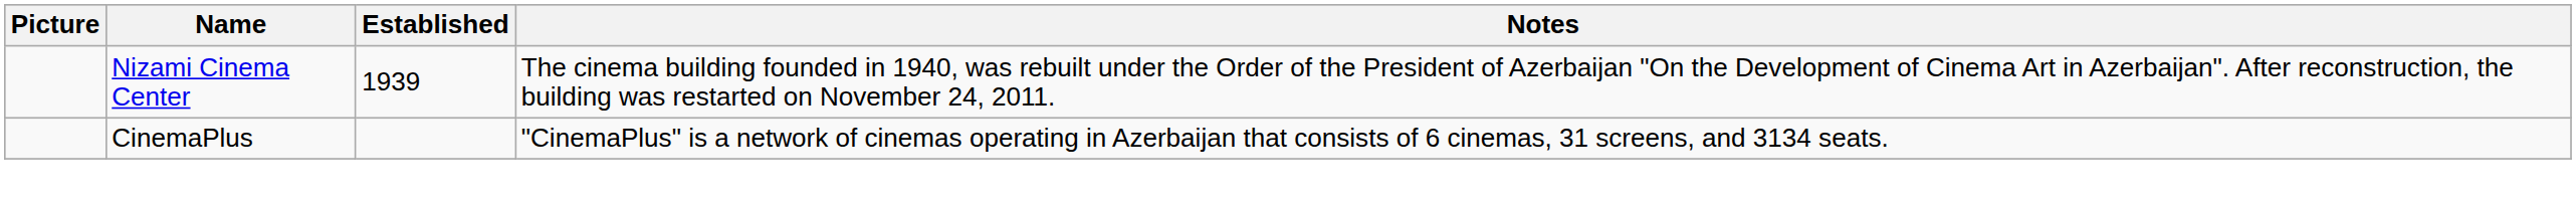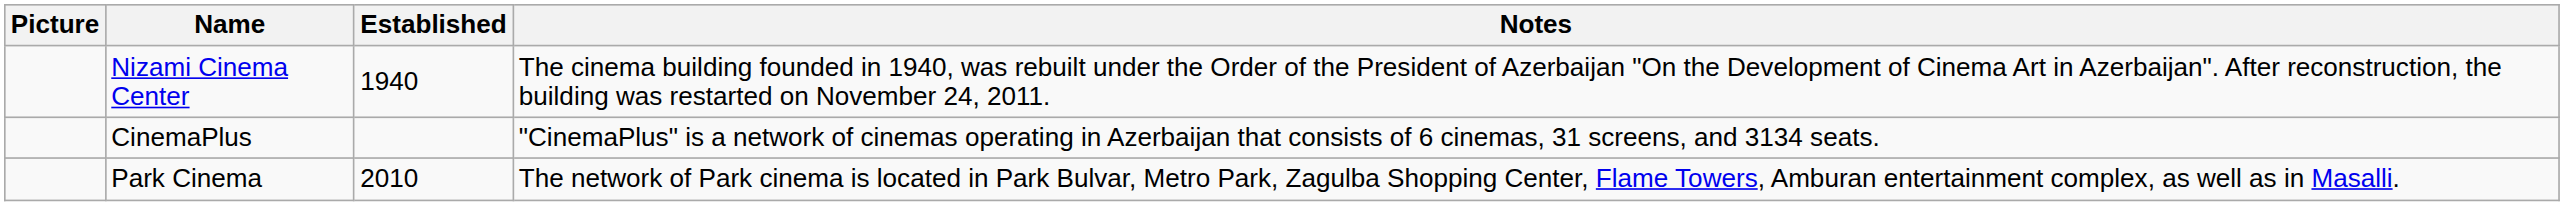 <table class="wikitable">
 <tr>
 <th>Picture</th>
 <th>Name</th>
 <th>Established</th>
 <th>Notes</th>
 </tr>
 <tr>
 <td></td>
 <td><a href='#'>Nizami Cinema Center</a></td>
-<td>1939</td>
+<td>1940</td>
 <td>The cinema building founded in 1940, was rebuilt under the Order of the President of Azerbaijan "On the Development of Cinema Art in Azerbaijan". After reconstruction, the building was restarted on November 24, 2011.</td>
 </tr>
 <tr>
 <td></td>
 <td>CinemaPlus</td>
 <td></td>
 <td>"CinemaPlus" is a network of cinemas operating in Azerbaijan that consists of 6 cinemas, 31 screens, and 3134 seats.</td>
 </tr>
+<tr>
+<td></td>
+<td>Park Cinema</td>
+<td>2010</td>
+<td>The network of Park cinema is located in Park Bulvar, Metro Park, Zagulba Shopping Center, <a href='#'>Flame Towers</a>, Amburan entertainment complex, as well as in <a href='#'>Masalli</a>.</td>
+</tr>
 </table>
